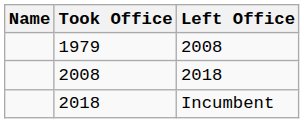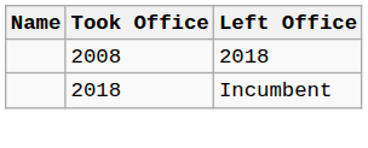 <table class="wikitable">
 <tr>
 <th>Name</th>
 <th>Took Office</th>
 <th>Left Office</th>
-</tr>
-<tr>
-<td></td>
-<td>1979</td>
-<td>2008</td>
 </tr>
 <tr>
 <td></td>
 <td>2008</td>
 <td>2018</td>
 </tr>
 <tr>
 <td></td>
 <td>2018</td>
 <td>Incumbent</td>
 </tr>
 </table>
